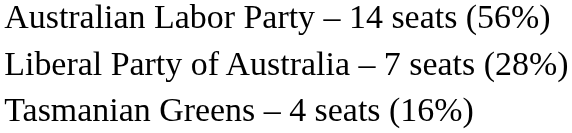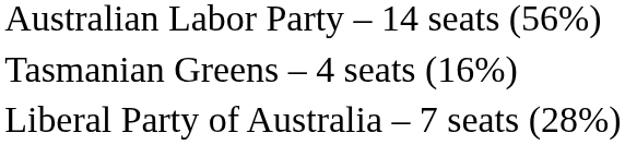 <table border=0>
 <tr>
 <td width=20 > </td>
 <td>Australian Labor Party – 14 seats (56%)</td>
 </tr>
 <tr>
 <td> </td>
-<td>Liberal Party of Australia – 7 seats (28%)</td>
+<td>Tasmanian Greens – 4 seats (16%)</td>
 </tr>
 <tr>
 <td> </td>
-<td>Tasmanian Greens – 4 seats (16%)</td>
+<td>Liberal Party of Australia – 7 seats (28%)</td>
 </tr>
 </table>
